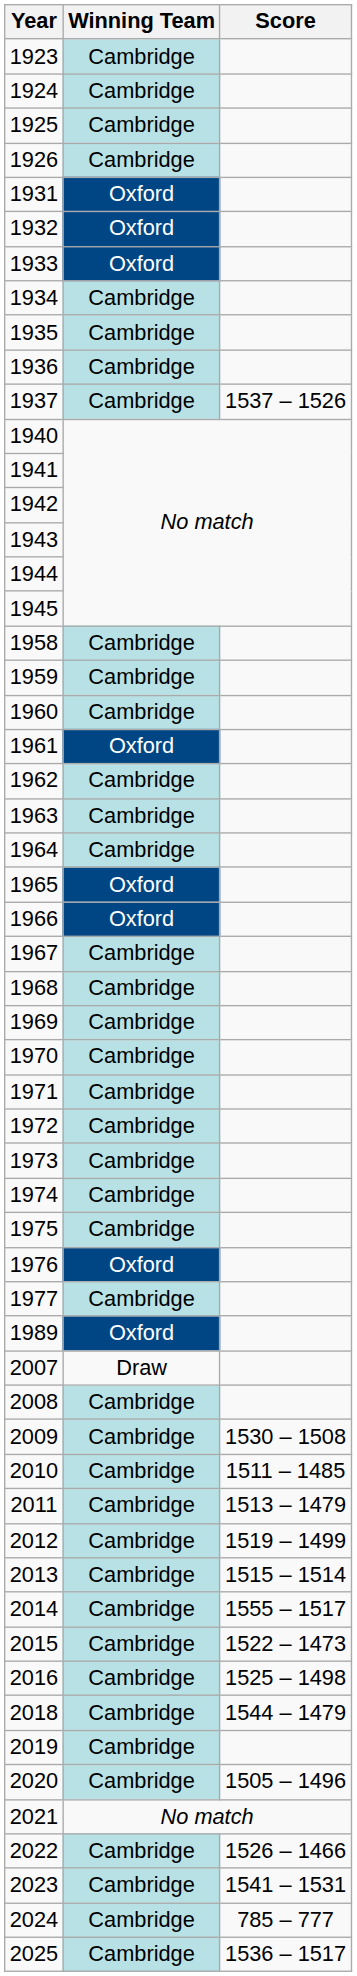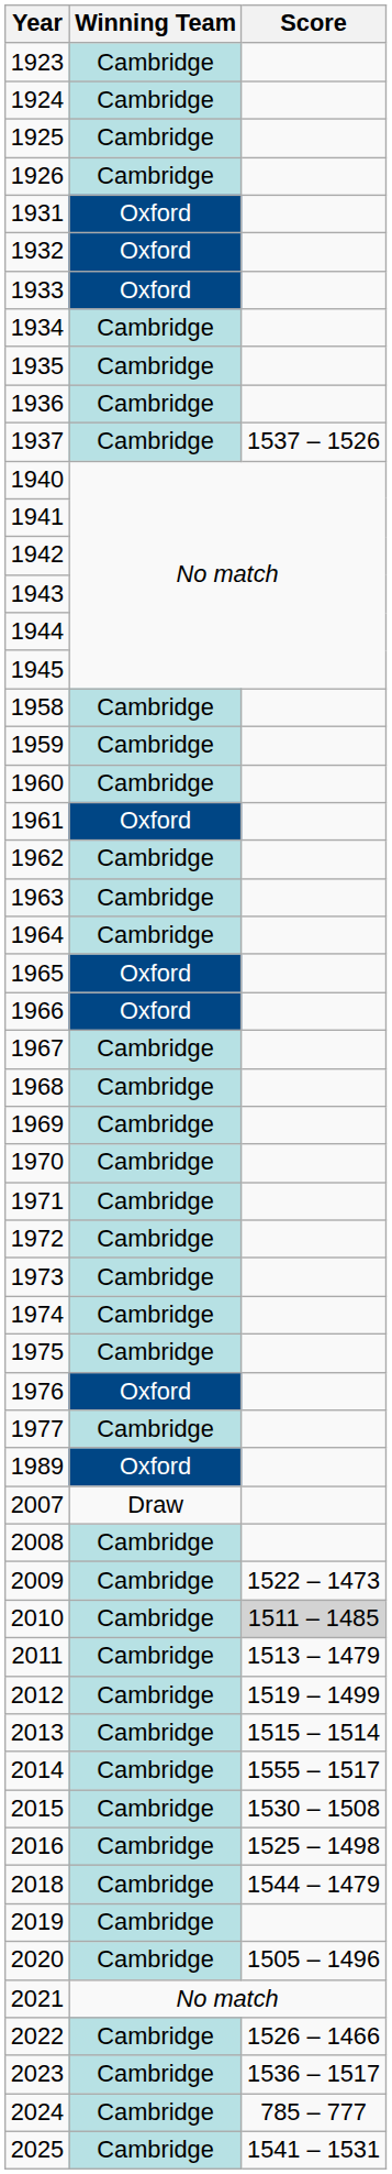 <table class="wikitable sortable" style="text-align: center;">
 <tr>
 <th scope="col">Year</th>
 <th scope="col">Winning Team</th>
 <th scope="col">Score</th>
 </tr>
 <tr>
 <td>1923</td>
 <td style="background:#B7E1E4; color:#000;">Cambridge</td>
 <td></td>
 </tr>
 <tr>
 <td>1924</td>
 <td style="background:#B7E1E4; color:#000;">Cambridge</td>
 <td></td>
 </tr>
 <tr>
 <td>1925</td>
 <td style="background:#B7E1E4; color:#000;">Cambridge</td>
 <td></td>
 </tr>
 <tr>
 <td>1926</td>
 <td style="background:#B7E1E4; color:#000;">Cambridge</td>
 <td></td>
 </tr>
 <tr>
 <td>1931</td>
 <td style="background:#004685; color:#fff;">Oxford</td>
 <td></td>
 </tr>
 <tr>
 <td>1932</td>
 <td style="background:#004685; color:#fff;">Oxford</td>
 <td></td>
 </tr>
 <tr>
 <td>1933</td>
 <td style="background:#004685; color:#fff;">Oxford</td>
 <td></td>
 </tr>
 <tr>
 <td>1934</td>
 <td style="background:#B7E1E4; color:#000;">Cambridge</td>
 <td></td>
 </tr>
 <tr>
 <td>1935</td>
 <td style="background:#B7E1E4; color:#000;">Cambridge</td>
 <td></td>
 </tr>
 <tr>
 <td>1936</td>
 <td style="background:#B7E1E4; color:#000;">Cambridge</td>
 <td></td>
 </tr>
 <tr>
 <td>1937</td>
 <td style="background:#B7E1E4; color:#000;">Cambridge</td>
 <td>1537 – 1526</td>
 </tr>
 <tr>
 <td>1940</td>
 <td colspan="2" rowspan="6"><em>No match</em></td>
 </tr>
 <tr>
 <td>1941</td>
 </tr>
 <tr>
 <td>1942</td>
 </tr>
 <tr>
 <td>1943</td>
 </tr>
 <tr>
 <td>1944</td>
 </tr>
 <tr>
 <td>1945</td>
 </tr>
 <tr>
 <td>1958</td>
 <td style="background:#B7E1E4; color:#000;">Cambridge </td>
 <td></td>
 </tr>
 <tr>
 <td>1959</td>
 <td style="background:#B7E1E4; color:#000;">Cambridge </td>
 <td></td>
 </tr>
 <tr>
 <td>1960</td>
 <td style="background:#B7E1E4; color:#000;">Cambridge </td>
 <td></td>
 </tr>
 <tr>
 <td>1961</td>
 <td style="background:#004685; color:#fff;">Oxford</td>
 <td></td>
 </tr>
 <tr>
 <td>1962</td>
 <td style="background:#B7E1E4; color:#000;">Cambridge </td>
 <td></td>
 </tr>
 <tr>
 <td>1963</td>
 <td style="background:#B7E1E4; color:#000;">Cambridge </td>
 <td></td>
 </tr>
 <tr>
 <td>1964</td>
 <td style="background:#B7E1E4; color:#000;">Cambridge </td>
 <td></td>
 </tr>
 <tr>
 <td>1965</td>
 <td style="background:#004685; color:#fff;">Oxford</td>
 <td></td>
 </tr>
 <tr>
 <td>1966</td>
 <td style="background:#004685; color:#fff;">Oxford</td>
 <td></td>
 </tr>
 <tr>
 <td>1967</td>
 <td style="background:#B7E1E4; color:#000;">Cambridge </td>
 <td></td>
 </tr>
 <tr>
 <td>1968</td>
 <td style="background:#B7E1E4; color:#000;">Cambridge </td>
 <td></td>
 </tr>
 <tr>
 <td>1969</td>
 <td style="background:#B7E1E4; color:#000;">Cambridge </td>
 <td></td>
 </tr>
 <tr>
 <td>1970</td>
 <td style="background:#B7E1E4; color:#000;">Cambridge </td>
 <td></td>
 </tr>
 <tr>
 <td>1971</td>
 <td style="background:#B7E1E4; color:#000;">Cambridge </td>
 <td></td>
 </tr>
 <tr>
 <td>1972</td>
 <td style="background:#B7E1E4; color:#000;">Cambridge </td>
 <td></td>
 </tr>
 <tr>
 <td>1973</td>
 <td style="background:#B7E1E4; color:#000;">Cambridge </td>
 <td></td>
 </tr>
 <tr>
 <td>1974</td>
 <td style="background:#B7E1E4; color:#000;">Cambridge </td>
 <td></td>
 </tr>
 <tr>
 <td>1975</td>
 <td style="background:#B7E1E4; color:#000;">Cambridge </td>
 <td></td>
 </tr>
 <tr>
 <td>1976</td>
 <td style="background:#004685; color:#fff;">Oxford</td>
 <td></td>
 </tr>
 <tr>
 <td>1977</td>
 <td style="background:#B7E1E4; color:#000;">Cambridge </td>
 <td></td>
 </tr>
 <tr>
 <td>1989</td>
 <td style="background:#004685; color:#fff;">Oxford</td>
 <td></td>
 </tr>
 <tr>
 <td>2007</td>
 <td>Draw</td>
 <td></td>
 </tr>
 <tr>
 <td>2008</td>
 <td style="background:#B7E1E4; color:#000;">Cambridge</td>
 <td></td>
 </tr>
 <tr>
 <td>2009</td>
 <td style="background:#B7E1E4; color:#000;">Cambridge</td>
-<td>1530 – 1508</td>
+<td>1522 – 1473</td>
 </tr>
 <tr>
 <td>2010</td>
 <td style="background:#B7E1E4; color:#000;">Cambridge</td>
-<td>1511 – 1485 </td>
+<td style="background: lightgrey;">1511 – 1485 </td>
 </tr>
 <tr>
 <td>2011</td>
 <td style="background:#B7E1E4; color:#000;">Cambridge</td>
 <td>1513 – 1479</td>
 </tr>
 <tr>
 <td>2012</td>
 <td style="background:#B7E1E4; color:#000;">Cambridge</td>
 <td>1519 – 1499</td>
 </tr>
 <tr>
 <td>2013</td>
 <td style="background:#B7E1E4; color:#000;">Cambridge</td>
 <td>1515 – 1514</td>
 </tr>
 <tr>
 <td>2014</td>
 <td style="background:#B7E1E4; color:#000;">Cambridge</td>
 <td>1555 – 1517</td>
 </tr>
 <tr>
 <td>2015</td>
 <td style="background:#B7E1E4; color:#000;">Cambridge</td>
-<td>1522 – 1473</td>
+<td>1530 – 1508</td>
 </tr>
 <tr>
 <td>2016</td>
 <td style="background:#B7E1E4; color:#000;">Cambridge</td>
 <td>1525 – 1498</td>
 </tr>
 <tr>
 <td>2018</td>
 <td style="background:#B7E1E4; color:#000;">Cambridge</td>
 <td>1544 – 1479 </td>
 </tr>
 <tr>
 <td>2019</td>
 <td style="background:#B7E1E4; color:#000;">Cambridge</td>
 <td></td>
 </tr>
 <tr>
 <td>2020</td>
 <td style="background:#B7E1E4; color:#000;">Cambridge</td>
 <td>1505 – 1496</td>
 </tr>
 <tr>
 <td>2021</td>
 <td colspan="2"><em>No match</em></td>
 </tr>
 <tr>
 <td>2022</td>
 <td style="background:#B7E1E4; color:#000;">Cambridge</td>
 <td>1526 – 1466 </td>
 </tr>
 <tr>
 <td>2023</td>
 <td style="background:#B7E1E4; color:#000;">Cambridge</td>
-<td>1541 – 1531</td>
+<td>1536 – 1517</td>
 </tr>
 <tr>
 <td>2024</td>
 <td style="background:#B7E1E4; color:#000;">Cambridge</td>
 <td>785 – 777</td>
 </tr>
 <tr>
 <td>2025</td>
 <td style="background:#B7E1E4; color:#000;">Cambridge</td>
-<td>1536 – 1517</td>
+<td>1541 – 1531</td>
 </tr>
 </table>
